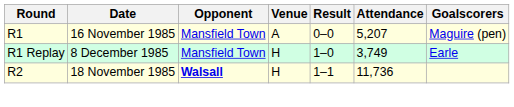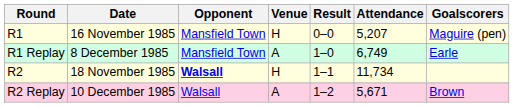 <table class="wikitable">
 <tr>
 <th>Round</th>
 <th>Date</th>
 <th>Opponent</th>
 <th>Venue</th>
 <th>Result</th>
 <th>Attendance</th>
 <th>Goalscorers</th>
 </tr>
 <tr style="background-color: #ffffdd;">
 <td>R1</td>
 <td>16 November 1985</td>
 <td><a href='#'>Mansfield Town</a></td>
-<td>A</td>
+<td>H</td>
 <td>0–0</td>
 <td>5,207</td>
 <td><a href='#'>Maguire</a> (pen)</td>
 </tr>
 <tr style="background-color: #d0ffe3;">
 <td>R1 Replay</td>
 <td>8 December 1985</td>
 <td><a href='#'>Mansfield Town</a></td>
-<td>H</td>
+<td>A</td>
 <td>1–0</td>
-<td>3,749</td>
+<td>6,749</td>
 <td><a href='#'>Earle</a></td>
 </tr>
 <tr style="background-color: #ffffdd;">
 <td>R2</td>
 <td>18 November 1985</td>
 <td><strong><a href='#'>Walsall</a></strong></td>
 <td>H</td>
 <td>1–1</td>
-<td>11,736</td>
+<td>11,734</td>
 <td></td>
 </tr>
+<tr style="background-color: #ffd0e3;">
+<td>R2 Replay</td>
+<td>10 December 1985</td>
+<td><a href='#'>Walsall</a></td>
+<td>A</td>
+<td>1–2</td>
+<td>5,671</td>
+<td><a href='#'>Brown</a></td>
+</tr>
 </table>
